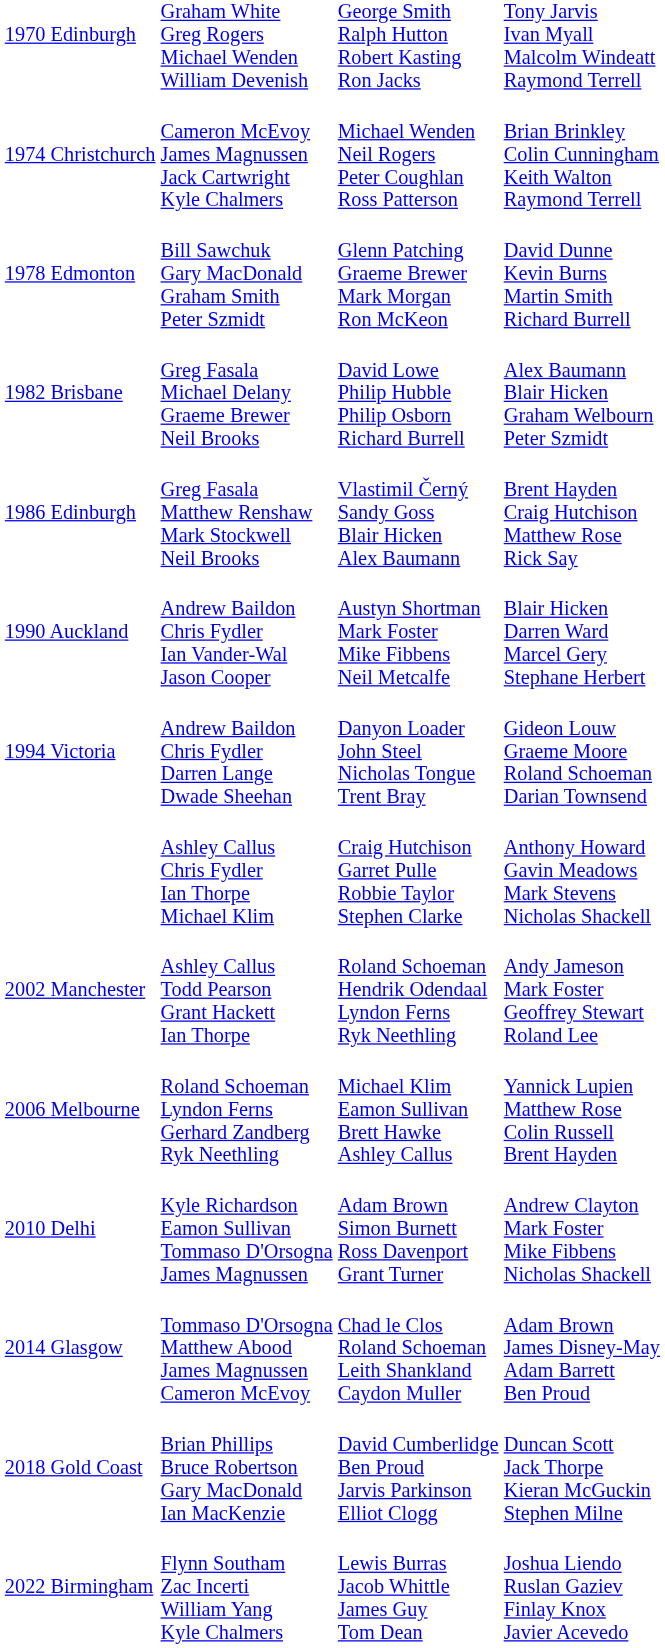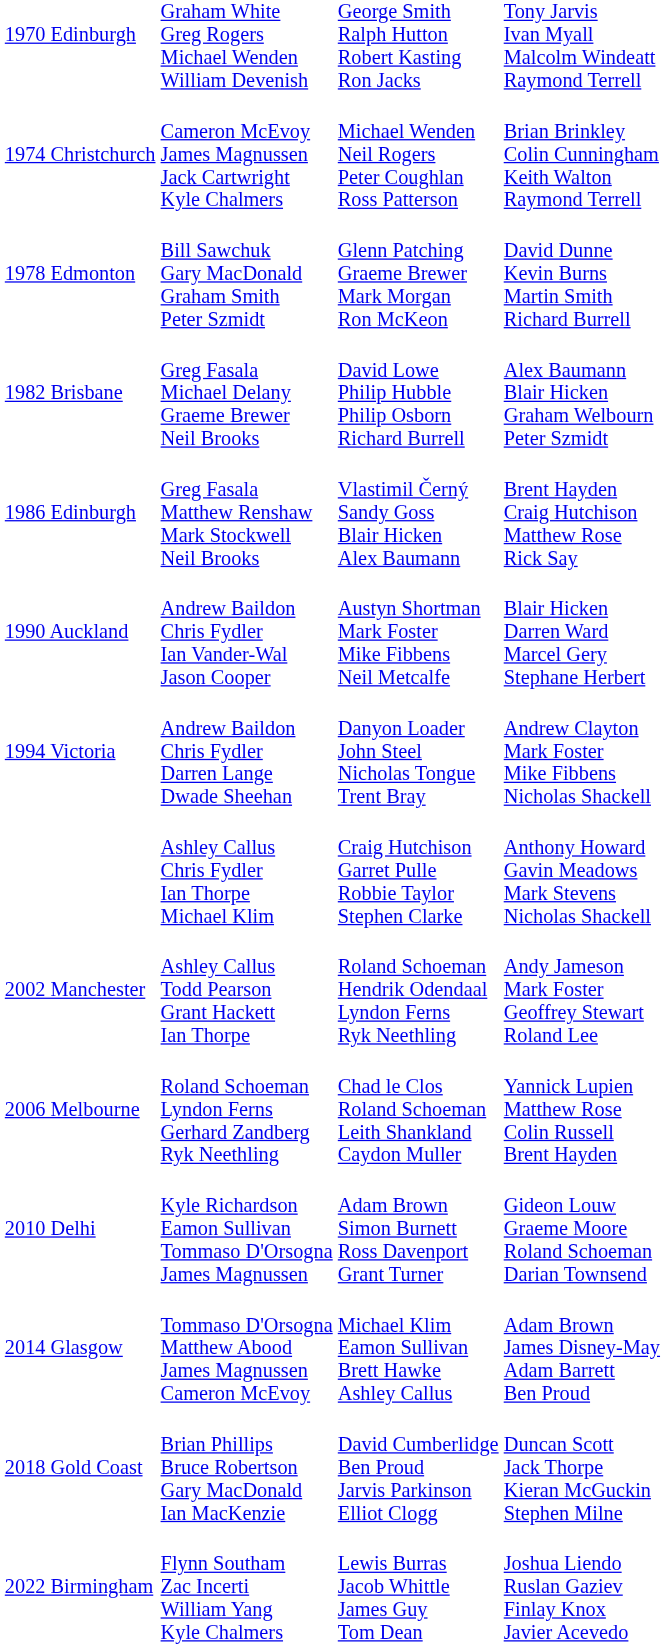 <table>
 <tr>
 <td><a href='#'>1970 Edinburgh</a></td>
 <td valign=top><br><a href='#'>Graham White</a><br><a href='#'>Greg Rogers</a><br><a href='#'>Michael Wenden</a><br><a href='#'>William Devenish</a></td>
 <td valign=top><br><a href='#'>George Smith</a><br><a href='#'>Ralph Hutton</a><br><a href='#'>Robert Kasting</a><br><a href='#'>Ron Jacks</a></td>
 <td valign=top><br><a href='#'>Tony Jarvis</a><br><a href='#'>Ivan Myall</a><br><a href='#'>Malcolm Windeatt</a><br><a href='#'>Raymond Terrell</a></td>
 </tr>
 <tr>
 <td><a href='#'>1974 Christchurch</a></td>
 <td valign=top><br><a href='#'>Cameron McEvoy</a><br><a href='#'>James Magnussen</a><br><a href='#'>Jack Cartwright</a><br><a href='#'>Kyle Chalmers</a></td>
 <td valign=top><br><a href='#'>Michael Wenden</a><br><a href='#'>Neil Rogers</a><br><a href='#'>Peter Coughlan</a><br><a href='#'>Ross Patterson</a></td>
 <td valign=top><br><a href='#'>Brian Brinkley</a><br><a href='#'>Colin Cunningham</a><br><a href='#'>Keith Walton</a><br><a href='#'>Raymond Terrell</a></td>
 </tr>
 <tr>
 <td><a href='#'>1978 Edmonton</a></td>
 <td valign=top><br><a href='#'>Bill Sawchuk</a><br><a href='#'>Gary MacDonald</a><br><a href='#'>Graham Smith</a><br><a href='#'>Peter Szmidt</a></td>
 <td valign=top><br><a href='#'>Glenn Patching</a><br><a href='#'>Graeme Brewer</a><br><a href='#'>Mark Morgan</a><br><a href='#'>Ron McKeon</a></td>
 <td valign=top><br><a href='#'>David Dunne</a><br><a href='#'>Kevin Burns</a><br><a href='#'>Martin Smith</a><br><a href='#'>Richard Burrell</a></td>
 </tr>
 <tr>
 <td><a href='#'>1982 Brisbane</a></td>
 <td valign=top><br><a href='#'>Greg Fasala</a><br><a href='#'>Michael Delany</a><br><a href='#'>Graeme Brewer</a><br><a href='#'>Neil Brooks</a></td>
 <td valign=top><br><a href='#'>David Lowe</a><br><a href='#'>Philip Hubble</a><br><a href='#'>Philip Osborn</a><br><a href='#'>Richard Burrell</a></td>
 <td valign=top><br><a href='#'>Alex Baumann</a><br><a href='#'>Blair Hicken</a><br><a href='#'>Graham Welbourn</a><br><a href='#'>Peter Szmidt</a></td>
 </tr>
 <tr>
 <td><a href='#'>1986 Edinburgh</a></td>
 <td valign=top><br><a href='#'>Greg Fasala</a><br><a href='#'>Matthew Renshaw</a><br><a href='#'>Mark Stockwell</a><br><a href='#'>Neil Brooks</a></td>
 <td valign=top><br><a href='#'>Vlastimil Černý</a><br><a href='#'>Sandy Goss</a><br><a href='#'>Blair Hicken</a><br><a href='#'>Alex Baumann</a></td>
 <td valign=top><br><a href='#'>Brent Hayden</a><br><a href='#'>Craig Hutchison</a><br><a href='#'>Matthew Rose</a><br><a href='#'>Rick Say</a></td>
 </tr>
 <tr>
 <td><a href='#'>1990 Auckland</a></td>
 <td valign=top><br><a href='#'>Andrew Baildon</a><br><a href='#'>Chris Fydler</a><br><a href='#'>Ian Vander-Wal</a><br><a href='#'>Jason Cooper</a></td>
 <td valign=top><br><a href='#'>Austyn Shortman</a><br><a href='#'>Mark Foster</a><br><a href='#'>Mike Fibbens</a><br><a href='#'>Neil Metcalfe</a></td>
 <td valign=top><br><a href='#'>Blair Hicken</a><br><a href='#'>Darren Ward</a><br><a href='#'>Marcel Gery</a><br><a href='#'>Stephane Herbert</a></td>
 </tr>
 <tr>
 <td><a href='#'>1994 Victoria</a></td>
 <td valign=top><br><a href='#'>Andrew Baildon</a><br><a href='#'>Chris Fydler</a><br><a href='#'>Darren Lange</a><br><a href='#'>Dwade Sheehan</a></td>
 <td valign=top><br><a href='#'>Danyon Loader</a><br><a href='#'>John Steel</a><br><a href='#'>Nicholas Tongue</a><br><a href='#'>Trent Bray</a></td>
-<td valign=top><br><a href='#'>Gideon Louw</a><br><a href='#'>Graeme Moore</a><br><a href='#'>Roland Schoeman</a><br><a href='#'>Darian Townsend</a></td>
+<td valign=top><br><a href='#'>Andrew Clayton</a><br><a href='#'>Mark Foster</a><br><a href='#'>Mike Fibbens</a><br><a href='#'>Nicholas Shackell</a></td>
 </tr>
 <tr>
 <td></td>
 <td valign=top><br><a href='#'>Ashley Callus</a><br><a href='#'>Chris Fydler</a><br><a href='#'>Ian Thorpe</a><br><a href='#'>Michael Klim</a></td>
 <td valign=top><br><a href='#'>Craig Hutchison</a><br><a href='#'>Garret Pulle</a><br><a href='#'>Robbie Taylor</a><br><a href='#'>Stephen Clarke</a></td>
 <td valign=top><br><a href='#'>Anthony Howard</a><br><a href='#'>Gavin Meadows</a><br><a href='#'>Mark Stevens</a><br><a href='#'>Nicholas Shackell</a></td>
 </tr>
 <tr>
 <td><a href='#'>2002 Manchester</a><br></td>
 <td valign=top><br><a href='#'>Ashley Callus</a><br><a href='#'>Todd Pearson</a><br><a href='#'>Grant Hackett</a><br><a href='#'>Ian Thorpe</a></td>
 <td valign=top><br><a href='#'>Roland Schoeman</a><br><a href='#'>Hendrik Odendaal</a><br><a href='#'>Lyndon Ferns</a><br><a href='#'>Ryk Neethling</a></td>
 <td valign=top><br><a href='#'>Andy Jameson</a><br><a href='#'>Mark Foster</a><br><a href='#'>Geoffrey Stewart</a><br><a href='#'>Roland Lee</a></td>
 </tr>
 <tr>
 <td><a href='#'>2006 Melbourne</a><br></td>
 <td valign=top><br><a href='#'>Roland Schoeman</a><br><a href='#'>Lyndon Ferns</a><br><a href='#'>Gerhard Zandberg</a><br><a href='#'>Ryk Neethling</a></td>
-<td valign=top><br><a href='#'>Michael Klim</a><br><a href='#'>Eamon Sullivan</a><br><a href='#'>Brett Hawke</a><br><a href='#'>Ashley Callus</a></td>
+<td valign=top><br><a href='#'>Chad le Clos</a><br><a href='#'>Roland Schoeman</a><br><a href='#'>Leith Shankland</a><br><a href='#'>Caydon Muller</a></td>
 <td valign=top><br><a href='#'>Yannick Lupien</a><br><a href='#'>Matthew Rose</a><br><a href='#'>Colin Russell</a><br><a href='#'>Brent Hayden</a></td>
 </tr>
 <tr>
 <td><a href='#'>2010 Delhi</a><br></td>
 <td valign=top><br><a href='#'>Kyle Richardson</a><br><a href='#'>Eamon Sullivan</a><br><a href='#'>Tommaso D'Orsogna</a><br><a href='#'>James Magnussen</a></td>
 <td valign=top><br><a href='#'>Adam Brown</a><br><a href='#'>Simon Burnett</a><br><a href='#'>Ross Davenport</a><br><a href='#'>Grant Turner</a></td>
-<td valign=top><br><a href='#'>Andrew Clayton</a><br><a href='#'>Mark Foster</a><br><a href='#'>Mike Fibbens</a><br><a href='#'>Nicholas Shackell</a></td>
+<td valign=top><br><a href='#'>Gideon Louw</a><br><a href='#'>Graeme Moore</a><br><a href='#'>Roland Schoeman</a><br><a href='#'>Darian Townsend</a></td>
 </tr>
 <tr>
 <td><a href='#'>2014 Glasgow</a><br></td>
 <td valign=top><br><a href='#'>Tommaso D'Orsogna</a><br><a href='#'>Matthew Abood</a><br><a href='#'>James Magnussen</a><br><a href='#'>Cameron McEvoy</a></td>
-<td valign=top><br><a href='#'>Chad le Clos</a><br><a href='#'>Roland Schoeman</a><br><a href='#'>Leith Shankland</a><br><a href='#'>Caydon Muller</a></td>
+<td valign=top><br><a href='#'>Michael Klim</a><br><a href='#'>Eamon Sullivan</a><br><a href='#'>Brett Hawke</a><br><a href='#'>Ashley Callus</a></td>
 <td valign=top><br><a href='#'>Adam Brown</a><br><a href='#'>James Disney-May</a><br><a href='#'>Adam Barrett</a><br><a href='#'>Ben Proud</a></td>
 </tr>
 <tr>
 <td><a href='#'>2018 Gold Coast</a><br></td>
 <td valign=top><br><a href='#'>Brian Phillips</a><br><a href='#'>Bruce Robertson</a><br><a href='#'>Gary MacDonald</a><br><a href='#'>Ian MacKenzie</a></td>
 <td valign=top><br><a href='#'>David Cumberlidge</a><br><a href='#'>Ben Proud</a><br><a href='#'>Jarvis Parkinson</a><br><a href='#'>Elliot Clogg</a></td>
 <td valign=top><br><a href='#'>Duncan Scott</a><br><a href='#'>Jack Thorpe</a><br><a href='#'>Kieran McGuckin</a><br><a href='#'>Stephen Milne</a></td>
 </tr>
 <tr>
 <td><a href='#'>2022 Birmingham</a><br></td>
 <td valign=top><br><a href='#'>Flynn Southam</a> <br><a href='#'>Zac Incerti</a><br><a href='#'>William Yang</a> <br><a href='#'>Kyle Chalmers</a></td>
 <td valign=top><br><a href='#'>Lewis Burras</a>  <br><a href='#'>Jacob Whittle</a>  <br><a href='#'>James Guy</a>  <br><a href='#'>Tom Dean</a></td>
 <td valign=top><br><a href='#'>Joshua Liendo</a>  <br><a href='#'>Ruslan Gaziev</a>  <br><a href='#'>Finlay Knox</a>  <br><a href='#'>Javier Acevedo</a></td>
 </tr>
 </table>
